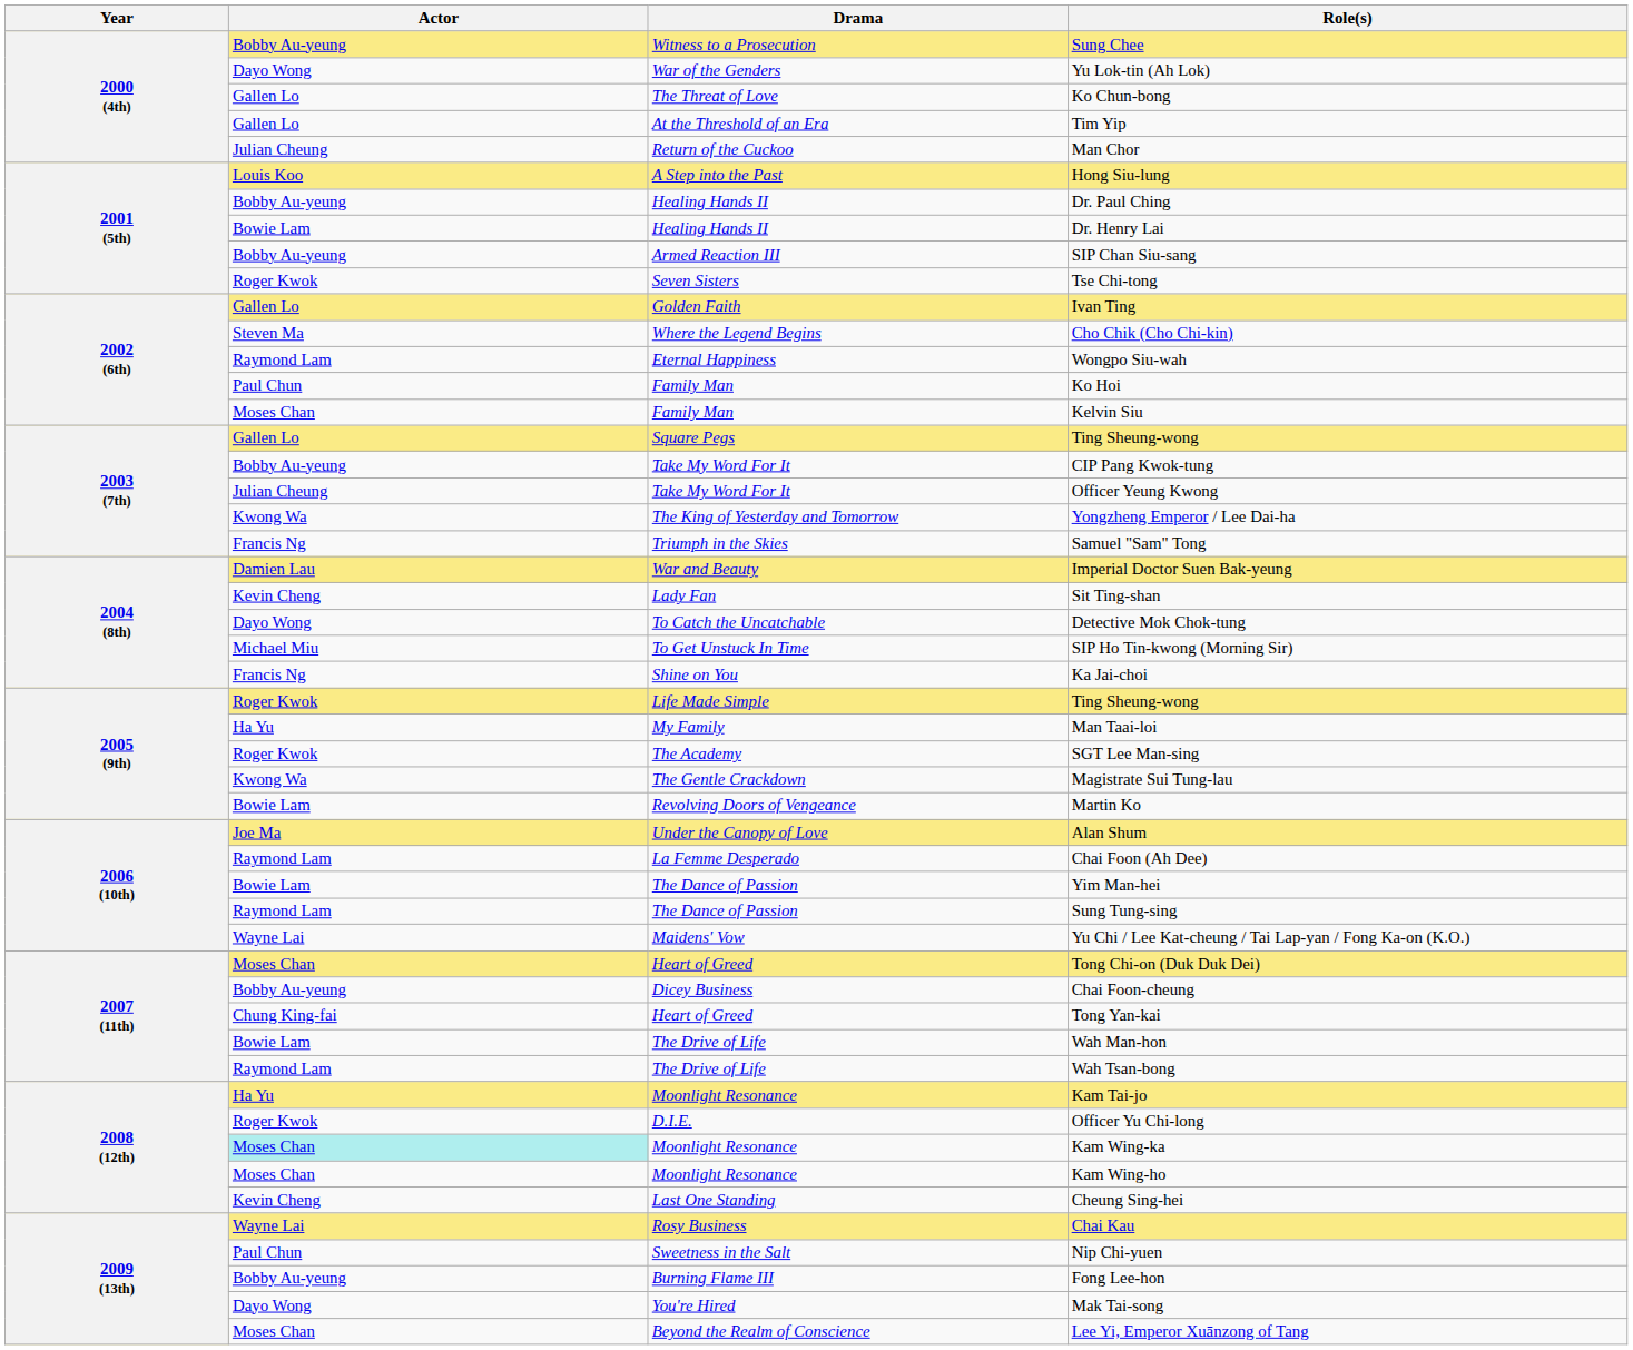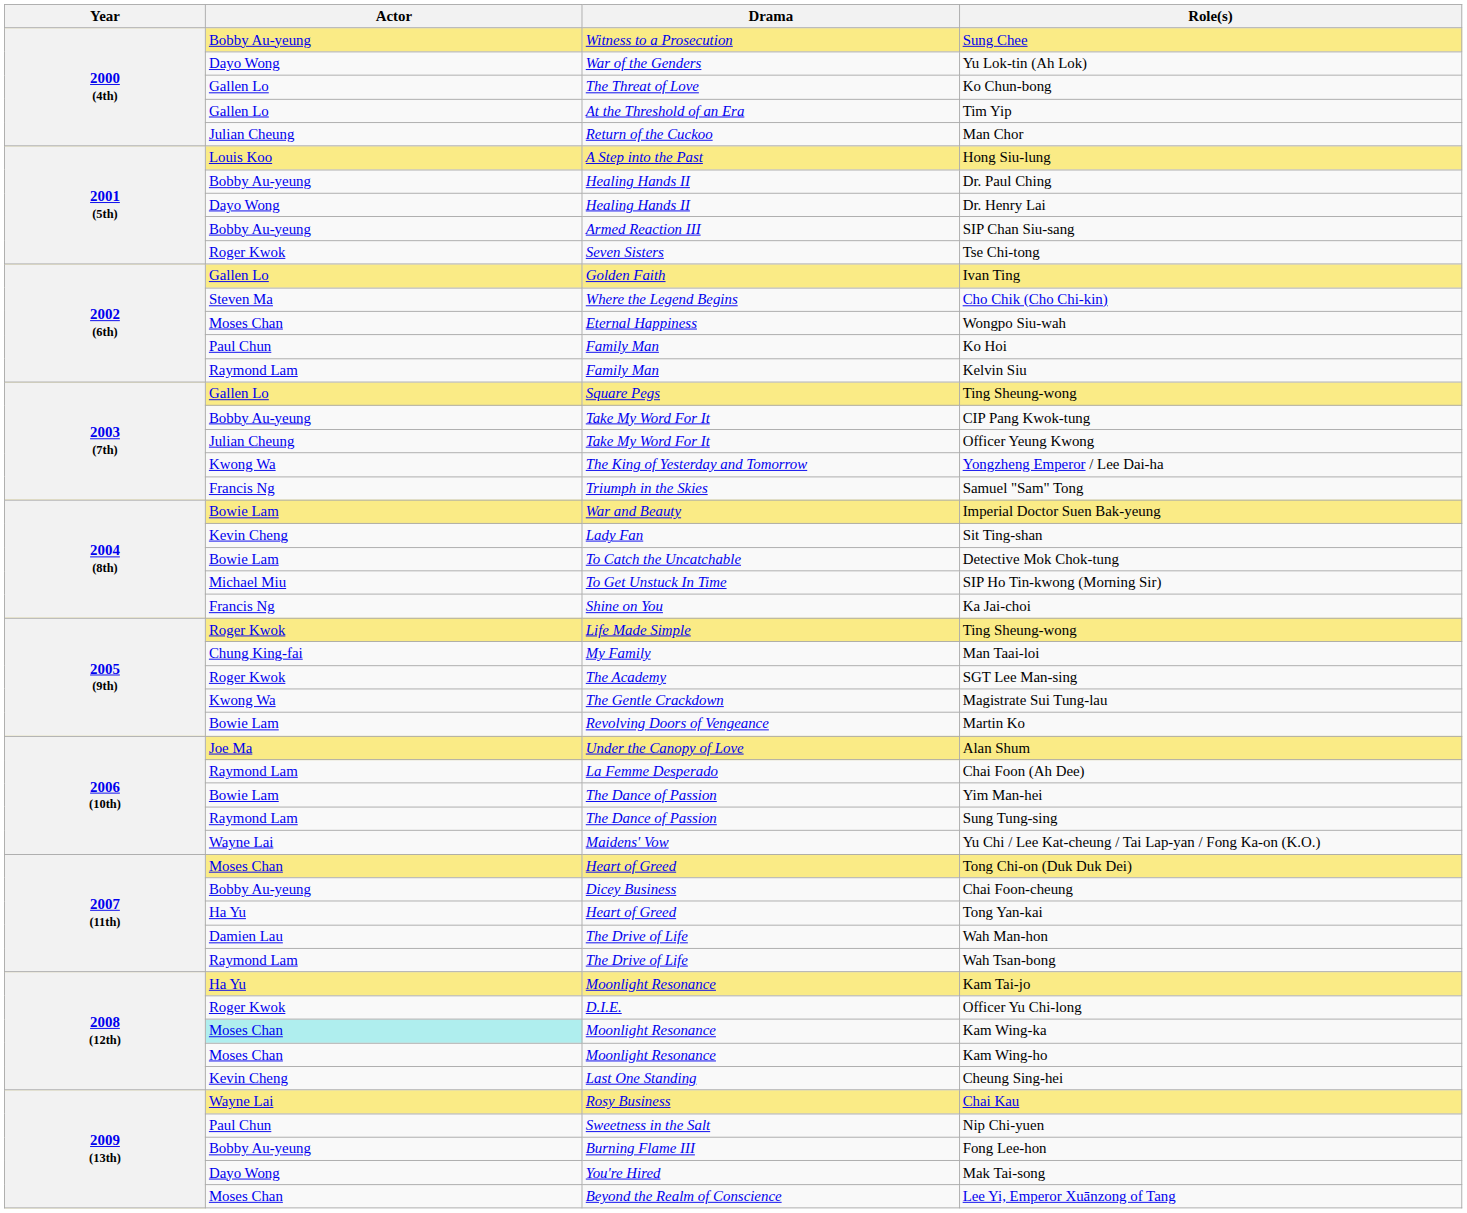 <table class="wikitable">
 <tr>
 <th width="8%">Year</th>
 <th width="15%">Actor</th>
 <th width="15%">Drama</th>
 <th width="20%">Role(s)</th>
 </tr>
 <tr style="background:#FAEB86">
 <th rowspan="5"><strong><a href='#'>2000</a></strong><br><small>(4th)</small></th>
 <td><a href='#'>Bobby Au-yeung</a> </td>
 <td><em><a href='#'>Witness to a Prosecution</a></em></td>
 <td><a href='#'>Sung Chee</a></td>
 </tr>
 <tr>
 <td><a href='#'>Dayo Wong</a></td>
 <td><em><a href='#'>War of the Genders</a></em></td>
 <td>Yu Lok-tin (Ah Lok)</td>
 </tr>
 <tr>
 <td><a href='#'>Gallen Lo</a></td>
 <td><em><a href='#'>The Threat of Love</a></em></td>
 <td>Ko Chun-bong</td>
 </tr>
 <tr>
 <td><a href='#'>Gallen Lo</a></td>
 <td><em><a href='#'>At the Threshold of an Era</a></em></td>
 <td>Tim Yip</td>
 </tr>
 <tr>
 <td><a href='#'>Julian Cheung</a></td>
 <td><em><a href='#'>Return of the Cuckoo</a></em></td>
 <td>Man Chor</td>
 </tr>
 <tr style="background:#FAEB86">
 <th rowspan="5"><strong><a href='#'>2001</a></strong><br><small>(5th)</small></th>
 <td><a href='#'>Louis Koo</a> </td>
 <td><em><a href='#'>A Step into the Past</a></em></td>
 <td>Hong Siu-lung</td>
 </tr>
 <tr>
 <td><a href='#'>Bobby Au-yeung</a> </td>
 <td><em><a href='#'>Healing Hands II</a></em></td>
 <td>Dr. Paul Ching</td>
 </tr>
 <tr>
-<td><a href='#'>Bowie Lam</a></td>
+<td><a href='#'>Dayo Wong</a></td>
 <td><em><a href='#'>Healing Hands II</a></em></td>
 <td>Dr. Henry Lai</td>
 </tr>
 <tr>
 <td><a href='#'>Bobby Au-yeung</a></td>
 <td><em><a href='#'>Armed Reaction III</a></em></td>
 <td>SIP Chan Siu-sang</td>
 </tr>
 <tr>
 <td><a href='#'>Roger Kwok</a> </td>
 <td><em><a href='#'>Seven Sisters</a></em></td>
 <td>Tse Chi-tong</td>
 </tr>
 <tr style="background:#FAEB86">
 <th rowspan="5"><strong><a href='#'>2002</a></strong><br><small>(6th)</small></th>
 <td><a href='#'>Gallen Lo</a> </td>
 <td><em><a href='#'>Golden Faith</a></em></td>
 <td>Ivan Ting</td>
 </tr>
 <tr>
 <td><a href='#'>Steven Ma</a></td>
 <td><em><a href='#'>Where the Legend Begins</a></em></td>
 <td><a href='#'>Cho Chik (Cho Chi-kin)</a></td>
 </tr>
 <tr>
-<td><a href='#'>Raymond Lam</a></td>
+<td><a href='#'>Moses Chan</a></td>
 <td><em><a href='#'>Eternal Happiness</a></em></td>
 <td>Wongpo Siu-wah</td>
 </tr>
 <tr>
 <td><a href='#'>Paul Chun</a></td>
 <td><em><a href='#'>Family Man</a></em></td>
 <td>Ko Hoi</td>
 </tr>
 <tr>
-<td><a href='#'>Moses Chan</a></td>
+<td><a href='#'>Raymond Lam</a></td>
 <td><em><a href='#'>Family Man</a></em></td>
 <td>Kelvin Siu</td>
 </tr>
 <tr style="background:#FAEB86">
 <th rowspan="5"><strong><a href='#'>2003</a></strong><br><small>(7th)</small></th>
 <td><a href='#'>Gallen Lo</a></td>
 <td><em><a href='#'>Square Pegs</a></em></td>
 <td>Ting Sheung-wong</td>
 </tr>
 <tr>
 <td><a href='#'>Bobby Au-yeung</a></td>
 <td><em><a href='#'>Take My Word For It</a></em></td>
 <td>CIP Pang Kwok-tung</td>
 </tr>
 <tr>
 <td><a href='#'>Julian Cheung</a></td>
 <td><em><a href='#'>Take My Word For It</a></em></td>
 <td>Officer Yeung Kwong</td>
 </tr>
 <tr>
 <td><a href='#'>Kwong Wa</a></td>
 <td><em><a href='#'>The King of Yesterday and Tomorrow</a></em></td>
 <td><a href='#'>Yongzheng Emperor</a> / Lee Dai-ha</td>
 </tr>
 <tr>
 <td><a href='#'>Francis Ng</a></td>
 <td><em><a href='#'>Triumph in the Skies</a></em></td>
 <td>Samuel "Sam" Tong</td>
 </tr>
 <tr style="background:#FAEB86">
 <th rowspan="5"><strong><a href='#'>2004</a></strong><br><small>(8th)</small></th>
-<td><a href='#'>Damien Lau</a></td>
+<td><a href='#'>Bowie Lam</a> </td>
 <td><em><a href='#'>War and Beauty</a></em></td>
 <td>Imperial Doctor Suen Bak-yeung</td>
 </tr>
 <tr>
 <td><a href='#'>Kevin Cheng</a> </td>
 <td><em><a href='#'>Lady Fan</a></em></td>
 <td>Sit Ting-shan</td>
 </tr>
 <tr>
-<td><a href='#'>Dayo Wong</a></td>
+<td><a href='#'>Bowie Lam</a></td>
 <td><em><a href='#'>To Catch the Uncatchable</a></em></td>
 <td>Detective Mok Chok-tung</td>
 </tr>
 <tr>
 <td><a href='#'>Michael Miu</a></td>
 <td><em><a href='#'>To Get Unstuck In Time</a></em></td>
 <td>SIP Ho Tin-kwong (Morning Sir)</td>
 </tr>
 <tr>
 <td><a href='#'>Francis Ng</a></td>
 <td><em><a href='#'>Shine on You</a></em></td>
 <td>Ka Jai-choi</td>
 </tr>
 <tr style="background:#FAEB86">
 <th rowspan="5"><strong><a href='#'>2005</a></strong><br><small>(9th)</small></th>
 <td><a href='#'>Roger Kwok</a> </td>
 <td><em><a href='#'>Life Made Simple</a></em></td>
 <td>Ting Sheung-wong</td>
 </tr>
 <tr>
-<td><a href='#'>Ha Yu</a></td>
+<td><a href='#'>Chung King-fai</a></td>
 <td><em><a href='#'>My Family</a></em></td>
 <td>Man Taai-loi</td>
 </tr>
 <tr>
 <td><a href='#'>Roger Kwok</a></td>
 <td><em><a href='#'>The Academy</a></em></td>
 <td>SGT Lee Man-sing</td>
 </tr>
 <tr>
 <td><a href='#'>Kwong Wa</a></td>
 <td><em><a href='#'>The Gentle Crackdown</a></em></td>
 <td>Magistrate Sui Tung-lau</td>
 </tr>
 <tr>
 <td><a href='#'>Bowie Lam</a></td>
 <td><em><a href='#'>Revolving Doors of Vengeance</a></em></td>
 <td>Martin Ko</td>
 </tr>
 <tr style="background:#FAEB86">
 <th rowspan="5"><strong><a href='#'>2006</a></strong> <br><small>(10th)</small></th>
 <td><a href='#'>Joe Ma</a></td>
 <td><em><a href='#'>Under the Canopy of Love</a></em></td>
 <td>Alan Shum</td>
 </tr>
 <tr>
 <td><a href='#'>Raymond Lam</a></td>
 <td><em><a href='#'>La Femme Desperado</a></em></td>
 <td>Chai Foon (Ah Dee)</td>
 </tr>
 <tr>
 <td><a href='#'>Bowie Lam</a></td>
 <td><em><a href='#'>The Dance of Passion</a></em></td>
 <td>Yim Man-hei</td>
 </tr>
 <tr>
 <td><a href='#'>Raymond Lam</a></td>
 <td><em><a href='#'>The Dance of Passion</a></em></td>
 <td>Sung Tung-sing</td>
 </tr>
 <tr>
 <td><a href='#'>Wayne Lai</a> </td>
 <td><em><a href='#'>Maidens' Vow</a></em></td>
 <td>Yu Chi / Lee Kat-cheung / Tai Lap-yan / Fong Ka-on (K.O.)</td>
 </tr>
 <tr style="background:#FAEB86">
 <th rowspan="5"><strong><a href='#'>2007</a></strong><br><small>(11th)</small></th>
 <td><a href='#'>Moses Chan</a> </td>
 <td><em><a href='#'>Heart of Greed</a></em></td>
 <td>Tong Chi-on (Duk Duk Dei)</td>
 </tr>
 <tr>
 <td><a href='#'>Bobby Au-yeung</a></td>
 <td><em><a href='#'>Dicey Business</a></em></td>
 <td>Chai Foon-cheung</td>
 </tr>
 <tr>
-<td><a href='#'>Chung King-fai</a></td>
+<td><a href='#'>Ha Yu</a></td>
 <td><em><a href='#'>Heart of Greed</a></em></td>
 <td>Tong Yan-kai</td>
 </tr>
 <tr>
-<td><a href='#'>Bowie Lam</a> </td>
+<td><a href='#'>Damien Lau</a></td>
 <td><em><a href='#'>The Drive of Life</a></em></td>
 <td>Wah Man-hon</td>
 </tr>
 <tr>
 <td><a href='#'>Raymond Lam</a></td>
 <td><em><a href='#'>The Drive of Life</a></em></td>
 <td>Wah Tsan-bong</td>
 </tr>
 <tr style="background:#FAEB86">
 <th rowspan="5"><strong><a href='#'>2008</a></strong><br><small>(12th)</small></th>
 <td><a href='#'>Ha Yu</a> </td>
 <td><em><a href='#'>Moonlight Resonance</a></em></td>
 <td>Kam Tai-jo</td>
 </tr>
 <tr>
 <td><a href='#'>Roger Kwok</a></td>
 <td><em><a href='#'>D.I.E.</a></em></td>
 <td>Officer Yu Chi-long</td>
 </tr>
 <tr>
 <td style="background: paleturquoise;"><a href='#'>Moses Chan</a></td>
 <td><em><a href='#'>Moonlight Resonance</a></em></td>
 <td>Kam Wing-ka</td>
 </tr>
 <tr>
 <td><a href='#'>Moses Chan</a></td>
 <td><em><a href='#'>Moonlight Resonance</a></em></td>
 <td>Kam Wing-ho</td>
 </tr>
 <tr>
 <td><a href='#'>Kevin Cheng</a></td>
 <td><em><a href='#'>Last One Standing</a></em></td>
 <td>Cheung Sing-hei</td>
 </tr>
 <tr style="background:#FAEB86">
 <th rowspan="5"><strong><a href='#'>2009</a></strong><br><small>(13th)</small></th>
 <td><a href='#'>Wayne Lai</a> </td>
 <td><em><a href='#'>Rosy Business</a></em></td>
 <td><a href='#'>Chai Kau</a></td>
 </tr>
 <tr>
 <td><a href='#'>Paul Chun</a></td>
 <td><em><a href='#'>Sweetness in the Salt</a></em></td>
 <td>Nip Chi-yuen</td>
 </tr>
 <tr>
 <td><a href='#'>Bobby Au-yeung</a></td>
 <td><em><a href='#'>Burning Flame III</a></em></td>
 <td>Fong Lee-hon</td>
 </tr>
 <tr>
 <td><a href='#'>Dayo Wong</a></td>
 <td><em><a href='#'>You're Hired</a></em></td>
 <td>Mak Tai-song</td>
 </tr>
 <tr>
 <td><a href='#'>Moses Chan</a></td>
 <td><em><a href='#'>Beyond the Realm of Conscience</a></em></td>
 <td><a href='#'>Lee Yi, Emperor Xuānzong of Tang</a></td>
 </tr>
 </table>
